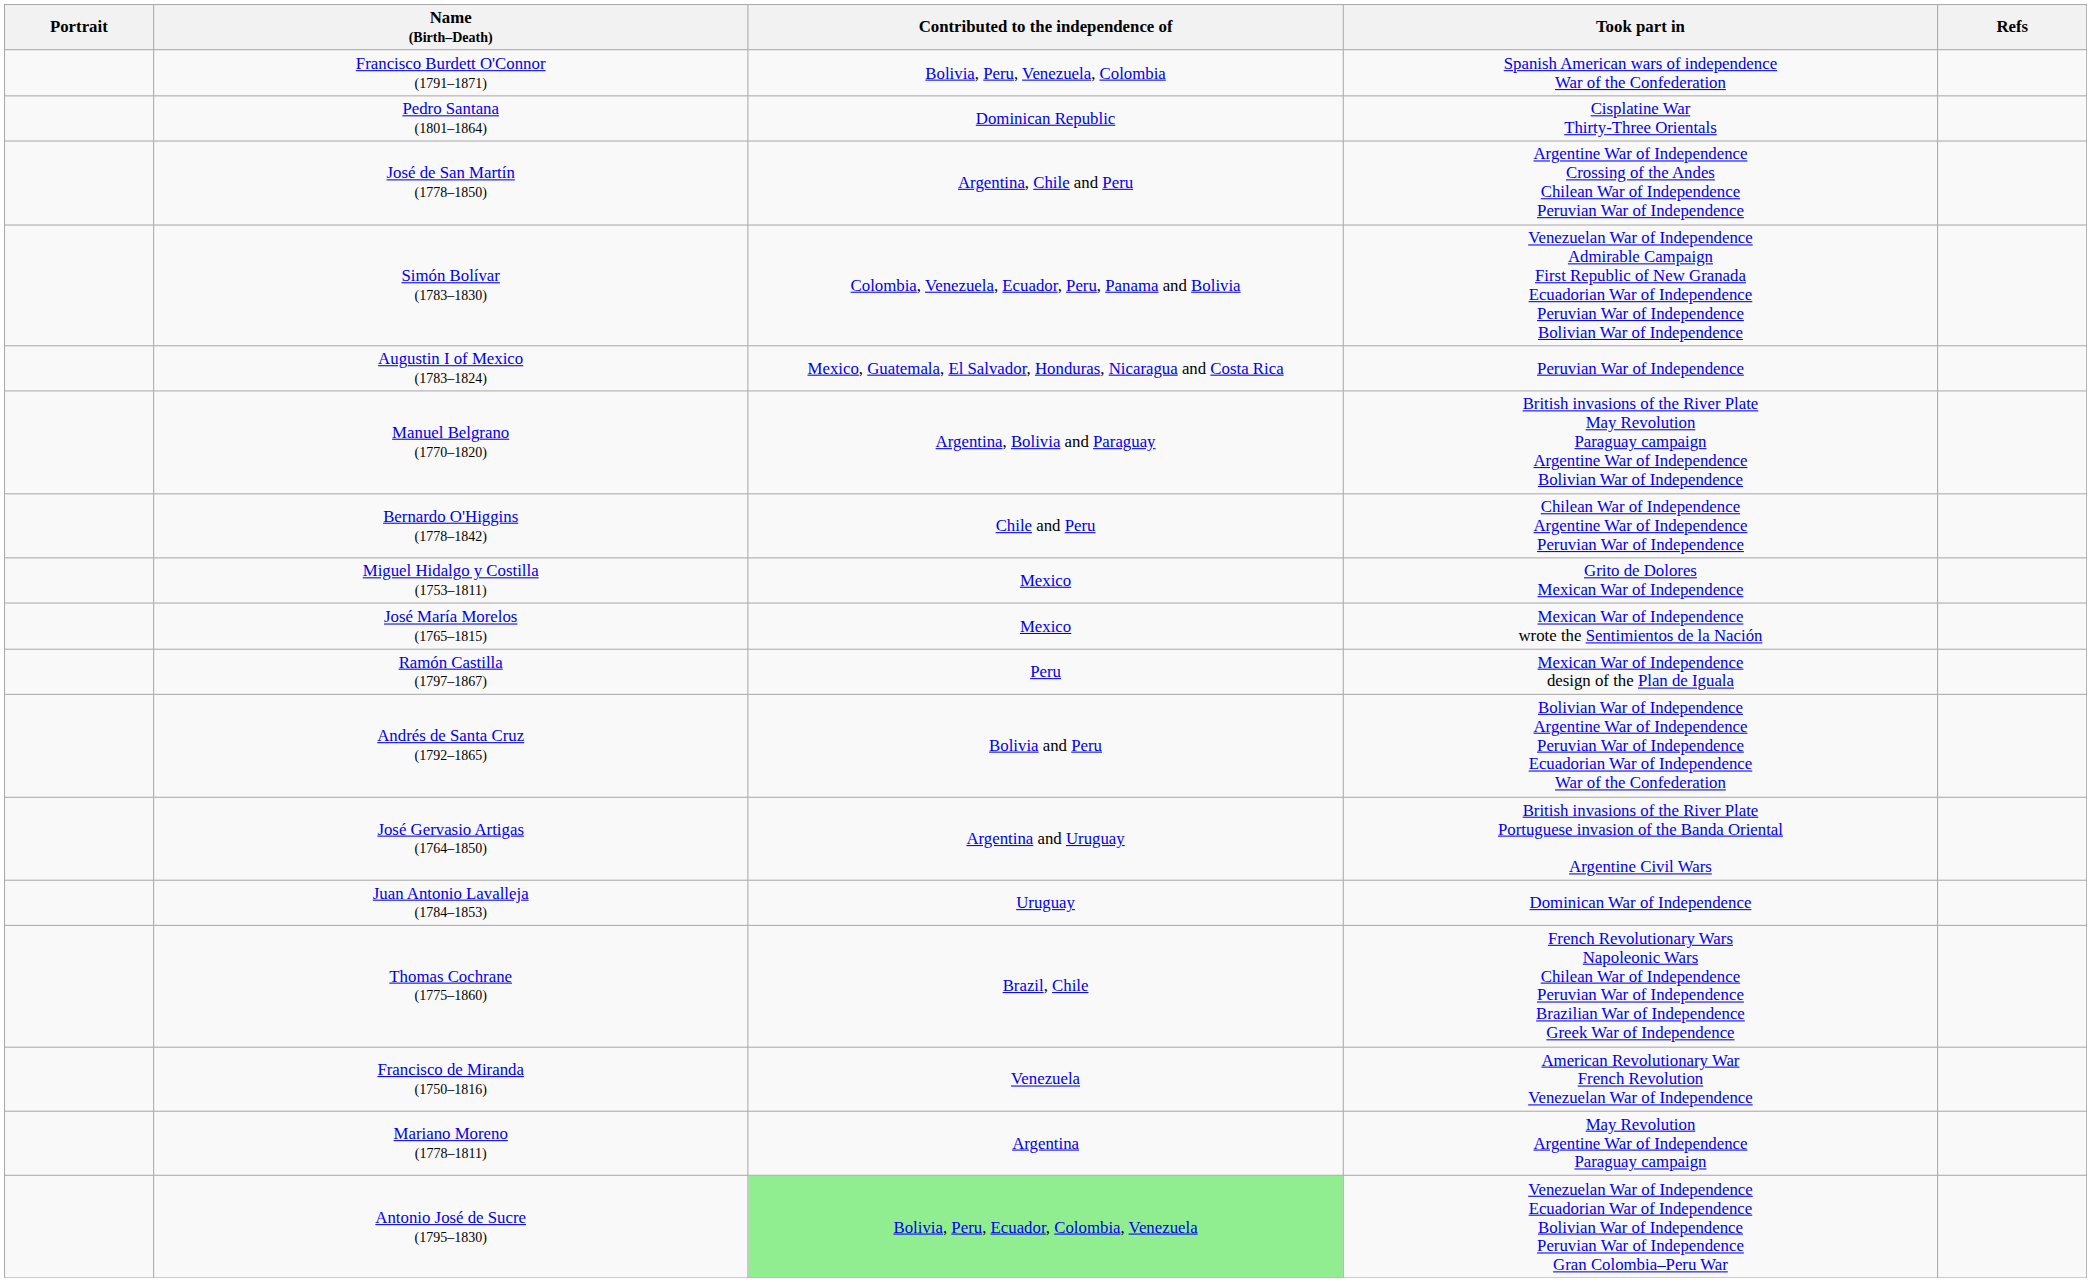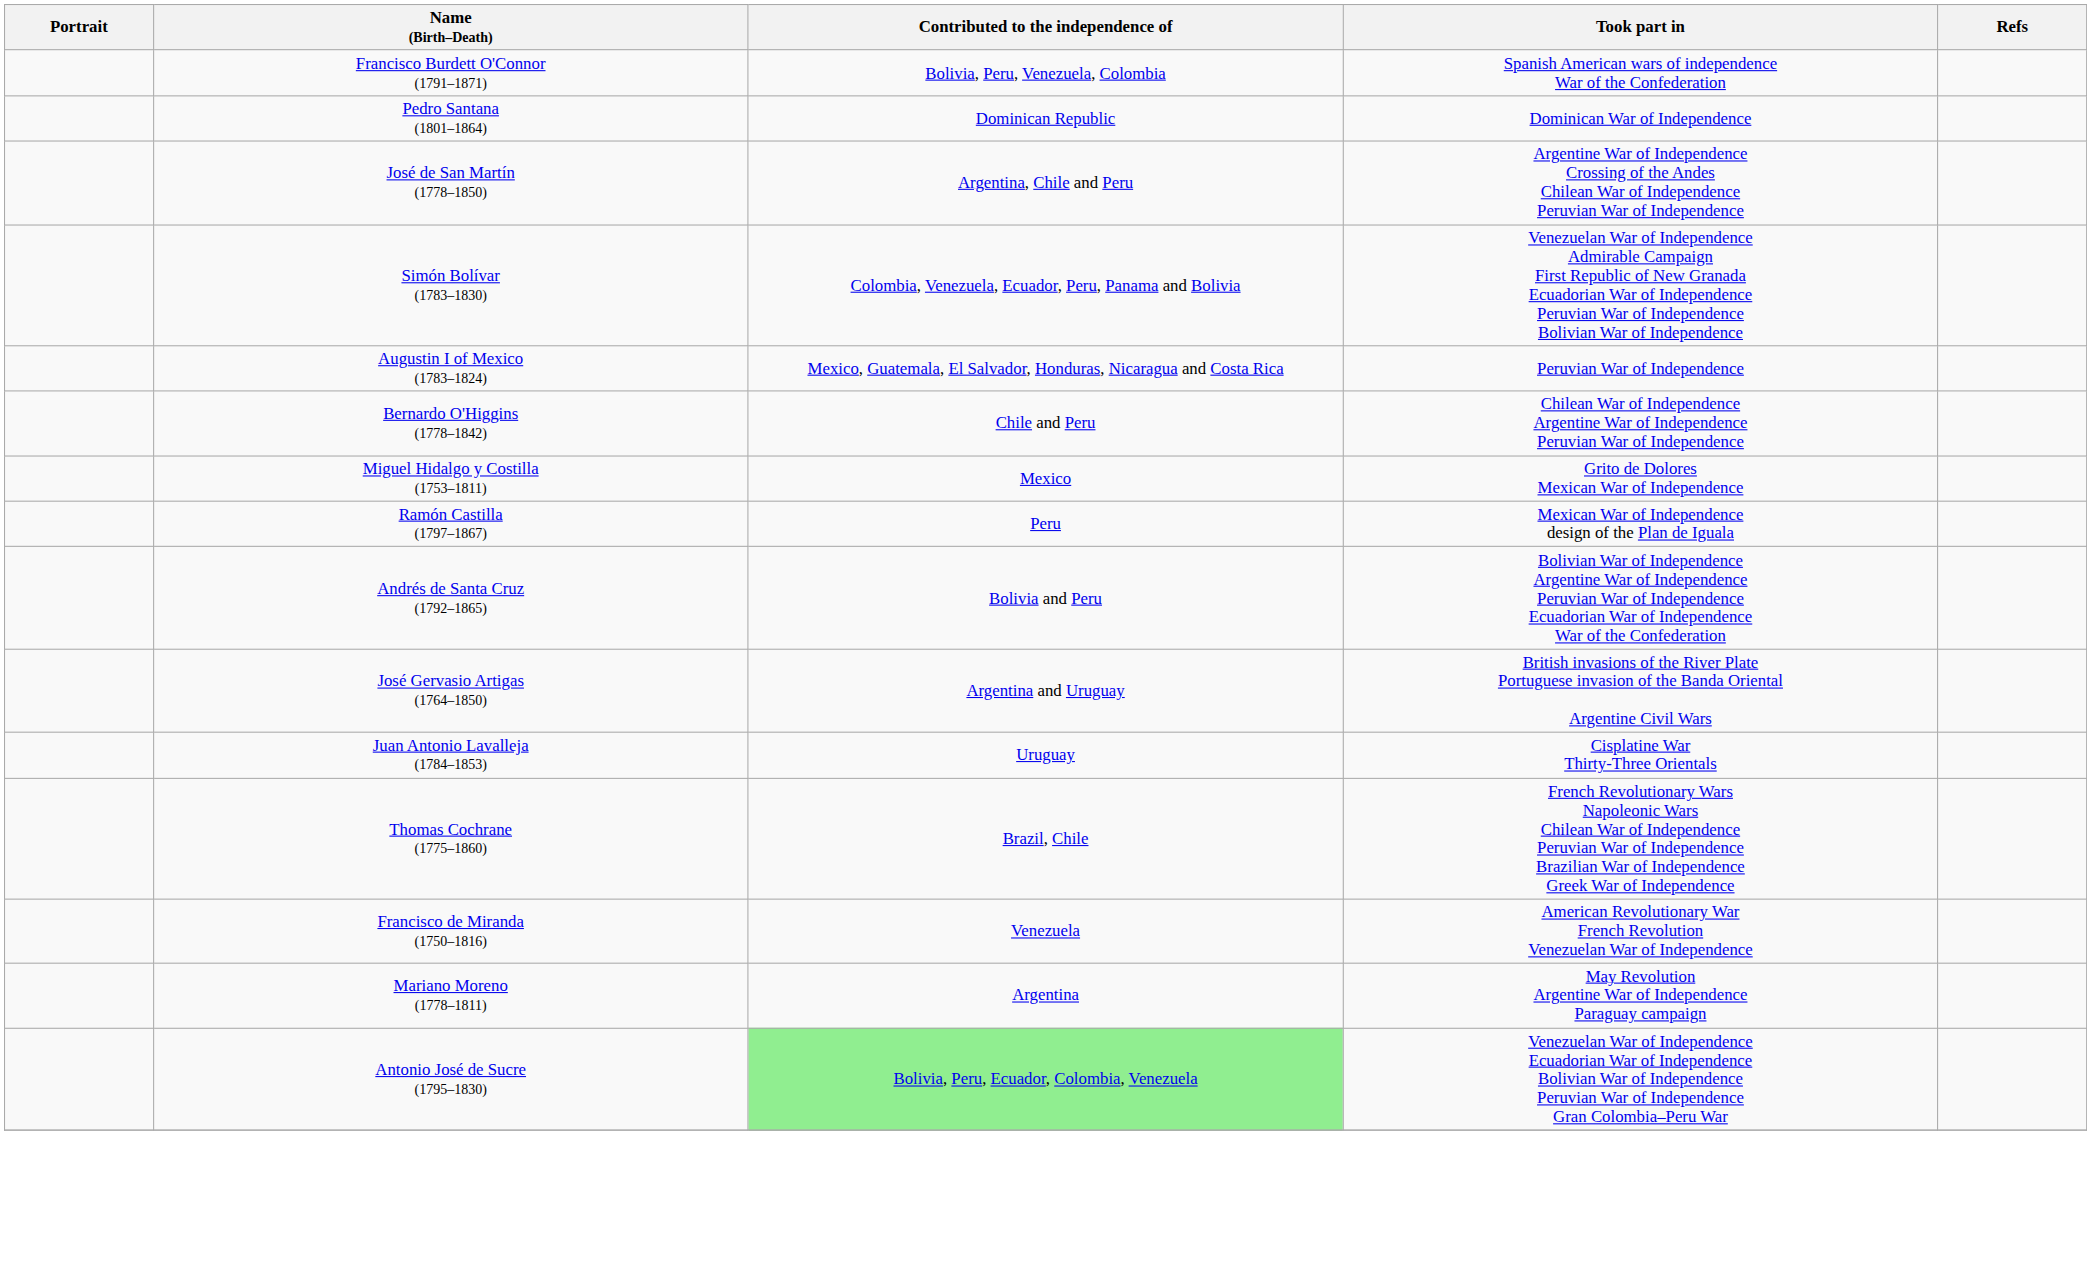 <table class="wikitable" width=100%>
 <tr>
 <th width=5%>Portrait</th>
 <th width=20%>Name<br><small>(Birth–Death)</small></th>
 <th width=20%>Contributed to the independence of</th>
 <th width=20%>Took part in</th>
 <th width="5%">Refs</th>
 </tr>
 <tr>
 <td rowspan="1" align="center"></td>
 <td rowspan="1" align="center"><a href='#'>Francisco Burdett O'Connor</a><br><small>(1791–1871)</small></td>
 <td rowspan="1" align="center"><a href='#'>Bolivia</a>, <a href='#'>Peru</a>, <a href='#'>Venezuela</a>, <a href='#'>Colombia</a></td>
 <td rowspan="1" align="center"><a href='#'>Spanish American wars of independence</a><br><a href='#'>War of the Confederation</a></td>
 <td></td>
 </tr>
 <tr>
 <td rowspan="1" align="center"></td>
 <td rowspan="1" align="center"><a href='#'>Pedro Santana</a><br><small>(1801–1864)</small></td>
 <td rowspan="1" align="center"><a href='#'>Dominican Republic</a></td>
-<td rowspan="1" align="center"><a href='#'>Cisplatine War</a><br><a href='#'>Thirty-Three Orientals</a></td>
+<td rowspan="1" align="center"><a href='#'>Dominican War of Independence</a></td>
 <td></td>
 </tr>
 <tr>
 <td rowspan="1" align="center"></td>
 <td rowspan="1" align="center"><a href='#'>José de San Martín</a><br><small>(1778–1850)</small></td>
 <td rowspan="1" align="center"><a href='#'>Argentina</a>, <a href='#'>Chile</a> and <a href='#'>Peru</a></td>
 <td rowspan="1" align="center"><a href='#'>Argentine War of Independence</a><br><a href='#'>Crossing of the Andes</a><br><a href='#'>Chilean War of Independence</a><br><a href='#'>Peruvian War of Independence</a></td>
 <td></td>
 </tr>
 <tr>
 <td rowspan="1" align="center"></td>
 <td rowspan="1" align="center"><a href='#'>Simón Bolívar</a><br><small>(1783–1830)</small></td>
 <td rowspan="1" align="center"><a href='#'>Colombia</a>, <a href='#'>Venezuela</a>, <a href='#'>Ecuador</a>, <a href='#'>Peru</a>, <a href='#'>Panama</a> and <a href='#'>Bolivia</a></td>
 <td rowspan="1" align="center"><a href='#'>Venezuelan War of Independence</a><br><a href='#'>Admirable Campaign</a><br><a href='#'>First Republic of New Granada</a><br><a href='#'>Ecuadorian War of Independence</a><br><a href='#'>Peruvian War of Independence</a><br><a href='#'>Bolivian War of Independence</a></td>
 <td></td>
 </tr>
 <tr>
 <td rowspan="1" align="center"></td>
 <td rowspan="1" align="center"><a href='#'>Augustin I of Mexico</a><br><small>(1783–1824)</small></td>
 <td rowspan="1" align="center"><a href='#'>Mexico</a>, <a href='#'>Guatemala</a>, <a href='#'>El Salvador</a>, <a href='#'>Honduras</a>, <a href='#'>Nicaragua</a> and <a href='#'>Costa Rica</a></td>
 <td rowspan="1" align="center"><a href='#'>Peruvian War of Independence</a></td>
 <td></td>
 </tr>
 <tr>
 <td rowspan="1" align="center"></td>
-<td rowspan="1" align="center"><a href='#'>Manuel Belgrano</a><br><small>(1770–1820)</small></td>
-<td rowspan="1" align="center"><a href='#'>Argentina</a>, <a href='#'>Bolivia</a> and <a href='#'>Paraguay</a></td>
-<td rowspan="1" align="center"><a href='#'>British invasions of the River Plate</a><br><a href='#'>May Revolution</a><br><a href='#'>Paraguay campaign</a><br><a href='#'>Argentine War of Independence</a><br><a href='#'>Bolivian War of Independence</a></td>
-<td></td>
-</tr>
-<tr>
-<td rowspan="1" align="center"></td>
 <td rowspan="1" align="center"><a href='#'>Bernardo O'Higgins</a><br><small>(1778–1842)</small></td>
 <td rowspan="1" align="center"><a href='#'>Chile</a> and <a href='#'>Peru</a></td>
 <td rowspan="1" align="center"><a href='#'>Chilean War of Independence</a><br><a href='#'>Argentine War of Independence</a><br><a href='#'>Peruvian War of Independence</a></td>
 <td></td>
 </tr>
 <tr>
 <td rowspan="1" align="center"></td>
 <td rowspan="1" align="center"><a href='#'>Miguel Hidalgo y Costilla</a><br><small>(1753–1811)</small></td>
 <td rowspan="1" align="center"><a href='#'>Mexico</a></td>
 <td rowspan="1" align="center"><a href='#'>Grito de Dolores</a><br><a href='#'>Mexican War of Independence</a></td>
-<td></td>
-</tr>
-<tr>
-<td rowspan="1" align="center"></td>
-<td rowspan="1" align="center"><a href='#'>José María Morelos</a><br><small>(1765–1815)</small></td>
-<td rowspan="1" align="center"><a href='#'>Mexico</a></td>
-<td rowspan="1" align="center"><a href='#'>Mexican War of Independence</a><br>wrote the <a href='#'>Sentimientos de la Nación</a></td>
 <td></td>
 </tr>
 <tr>
 <td rowspan="1" align="center"></td>
 <td rowspan="1" align="center"><a href='#'>Ramón Castilla</a><br><small>(1797–1867)</small></td>
 <td rowspan="1" align="center"><a href='#'>Peru</a></td>
 <td rowspan="1" align="center"><a href='#'>Mexican War of Independence</a><br>design of the <a href='#'>Plan de Iguala</a></td>
 <td></td>
 </tr>
 <tr>
 <td rowspan="1" align="center"></td>
 <td rowspan="1" align="center"><a href='#'>Andrés de Santa Cruz</a><br><small>(1792–1865)</small></td>
 <td rowspan="1" align="center"><a href='#'>Bolivia</a> and <a href='#'>Peru</a></td>
 <td rowspan="1" align="center"><a href='#'>Bolivian War of Independence</a><br><a href='#'>Argentine War of Independence</a><br><a href='#'>Peruvian War of Independence</a><br><a href='#'>Ecuadorian War of Independence</a><br><a href='#'>War of the Confederation</a></td>
 <td></td>
 </tr>
 <tr>
 <td rowspan="1" align="center"></td>
 <td rowspan="1" align="center"><a href='#'>José Gervasio Artigas</a><br><small>(1764–1850)</small></td>
 <td rowspan="1" align="center"><a href='#'>Argentina</a> and <a href='#'>Uruguay</a></td>
 <td rowspan="1" align="center"><a href='#'>British invasions of the River Plate</a><br><a href='#'>Portuguese invasion of the Banda Oriental</a><br><br><a href='#'>Argentine Civil Wars</a></td>
 <td></td>
 </tr>
 <tr>
 <td rowspan="1" align="center"></td>
 <td rowspan="1" align="center"><a href='#'>Juan Antonio Lavalleja</a><br><small>(1784–1853)</small></td>
 <td rowspan="1" align="center"><a href='#'>Uruguay</a></td>
-<td rowspan="1" align="center"><a href='#'>Dominican War of Independence</a></td>
+<td rowspan="1" align="center"><a href='#'>Cisplatine War</a><br><a href='#'>Thirty-Three Orientals</a></td>
 <td></td>
 </tr>
 <tr>
 <td rowspan="1" align="center"></td>
 <td rowspan="1" align="center"><a href='#'>Thomas Cochrane</a><br><small>(1775–1860)</small></td>
 <td rowspan="1" align="center"><a href='#'>Brazil</a>, <a href='#'>Chile</a></td>
 <td rowspan="1" align="center"><a href='#'>French Revolutionary Wars</a><br><a href='#'>Napoleonic Wars</a><br><a href='#'>Chilean War of Independence</a><br><a href='#'>Peruvian War of Independence</a><br><a href='#'>Brazilian War of Independence</a><br><a href='#'>Greek War of Independence</a></td>
 <td></td>
 </tr>
 <tr>
 <td rowspan="1" align="center"></td>
 <td rowspan="1" align="center"><a href='#'>Francisco de Miranda</a><br><small>(1750–1816)</small></td>
 <td rowspan="1" align="center"><a href='#'>Venezuela</a></td>
 <td rowspan="1" align="center"><a href='#'>American Revolutionary War</a><br><a href='#'>French Revolution</a><br><a href='#'>Venezuelan War of Independence</a></td>
 <td></td>
 </tr>
 <tr>
 <td rowspan="1" align="center"></td>
 <td rowspan="1" align="center"><a href='#'>Mariano Moreno</a><br><small>(1778–1811)</small></td>
 <td rowspan="1" align="center"><a href='#'>Argentina</a></td>
 <td rowspan="1" align="center"><a href='#'>May Revolution</a><br><a href='#'>Argentine War of Independence</a><br><a href='#'>Paraguay campaign</a></td>
 <td></td>
 </tr>
 <tr>
 <td rowspan="1" align="center"></td>
 <td rowspan="1" align="center"><a href='#'>Antonio José de Sucre</a><br><small>(1795–1830)</small></td>
 <td rowspan="1" align="center" style="background: lightgreen;"><a href='#'>Bolivia</a>, <a href='#'>Peru</a>, <a href='#'>Ecuador</a>, <a href='#'>Colombia</a>, <a href='#'>Venezuela</a></td>
 <td rowspan="1" align="center"><a href='#'>Venezuelan War of Independence</a><br><a href='#'>Ecuadorian War of Independence</a><br><a href='#'>Bolivian War of Independence</a><br><a href='#'>Peruvian War of Independence</a><br><a href='#'>Gran Colombia–Peru War</a></td>
 <td></td>
 </tr>
 <tr>
 </tr>
 </table>
